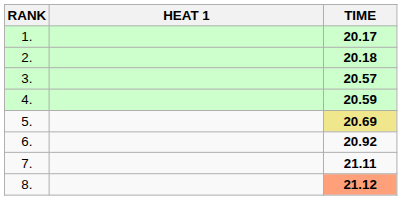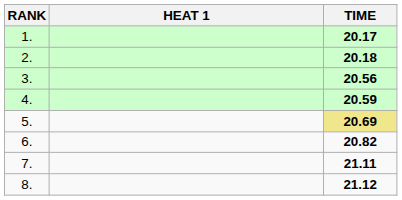 <table class="wikitable" style="border-collapse: collapse; font-size: 90%;">
 <tr>
 <th>RANK</th>
 <th style="width: 20em">HEAT 1</th>
 <th style="width: 5em">TIME</th>
 </tr>
 <tr style="background:#ccffcc;">
 <td align="center">1.</td>
 <td></td>
 <td align="center"><strong>20.17</strong></td>
 </tr>
 <tr style="background:#ccffcc;">
 <td align="center">2.</td>
 <td></td>
 <td align="center"><strong>20.18</strong></td>
 </tr>
 <tr style="background:#ccffcc;">
 <td align="center">3.</td>
 <td></td>
-<td align="center"><strong>20.57</strong></td>
+<td align="center"><strong>20.56</strong></td>
 </tr>
 <tr style="background:#ccffcc;">
 <td align="center">4.</td>
 <td></td>
 <td align="center"><strong>20.59</strong></td>
 </tr>
 <tr>
 <td align="center">5.</td>
 <td></td>
 <td align="center" style="background: khaki;"><strong>20.69</strong></td>
 </tr>
 <tr>
 <td align="center">6.</td>
 <td></td>
-<td align="center"><strong>20.92</strong></td>
+<td align="center"><strong>20.82</strong></td>
 </tr>
 <tr>
 <td align="center">7.</td>
 <td></td>
 <td align="center"><strong>21.11</strong></td>
 </tr>
 <tr>
 <td align="center">8.</td>
 <td></td>
-<td align="center" style="background: lightsalmon;"><strong>21.12</strong></td>
+<td align="center"><strong>21.12</strong></td>
 </tr>
 </table>
